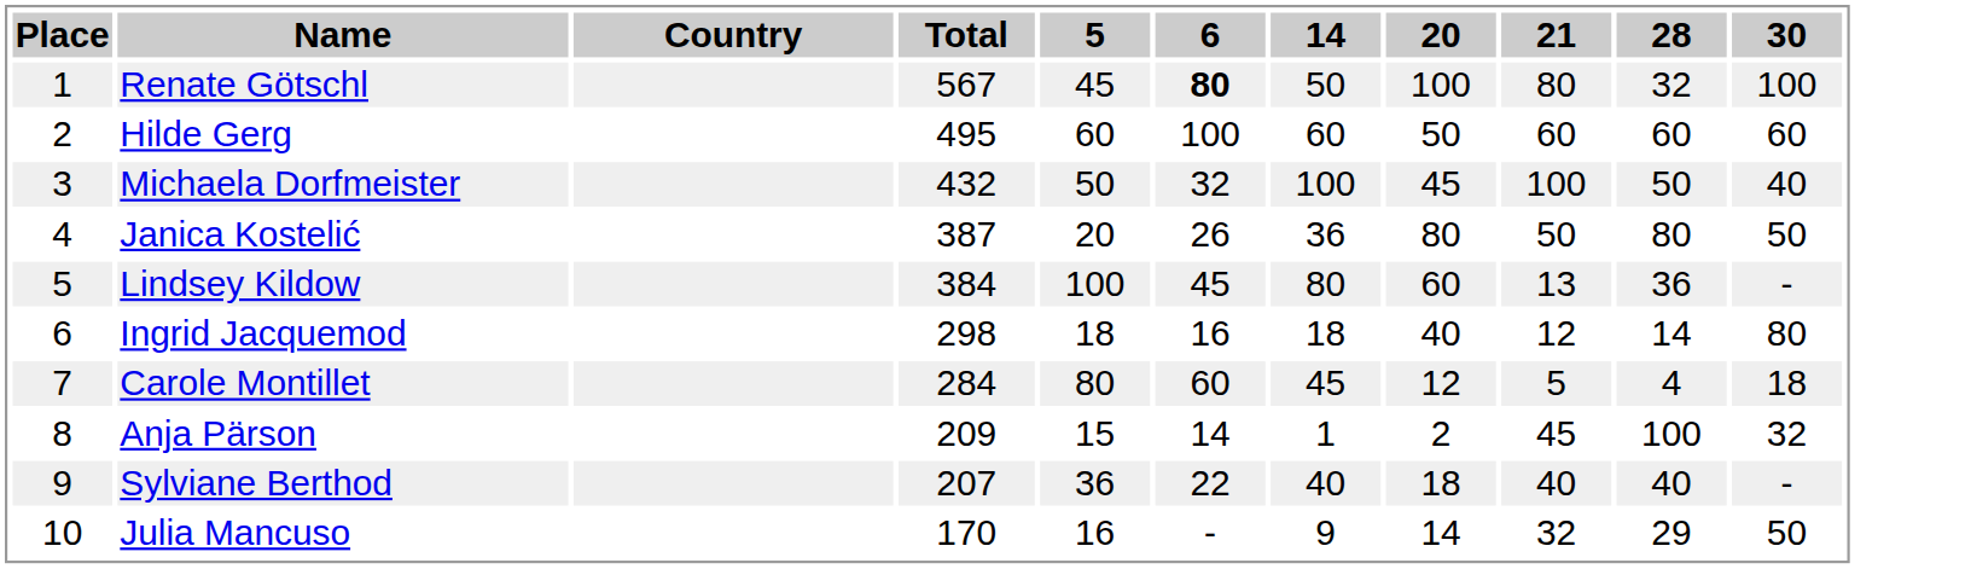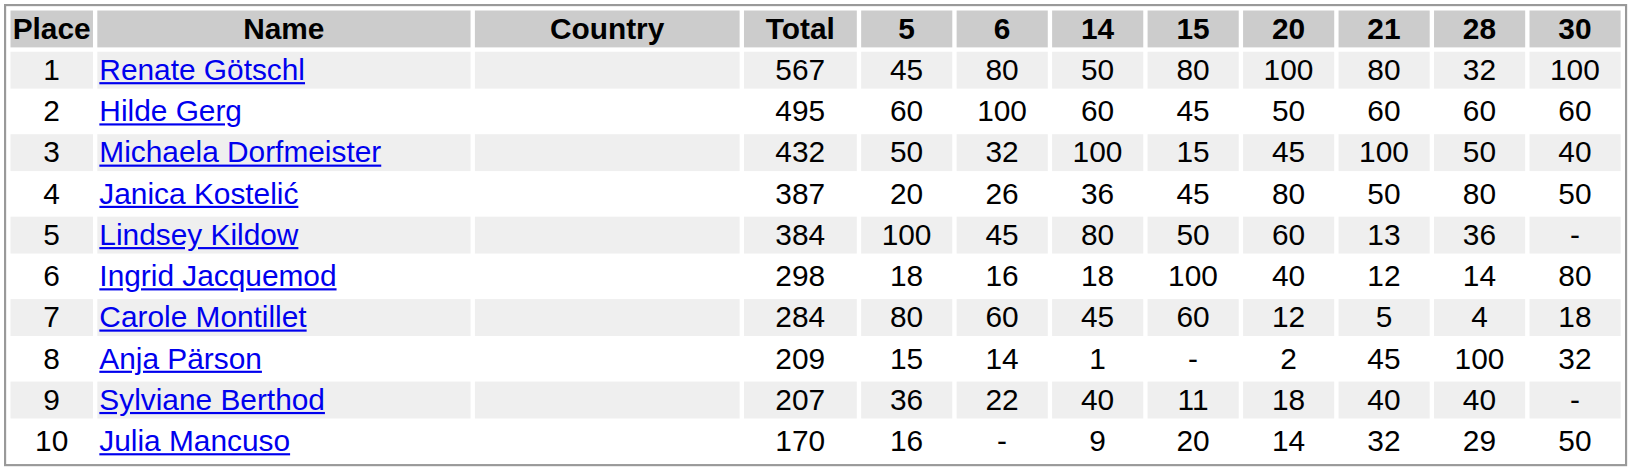 <table border="0" style="border: 1px solid #999; background-color:#FFFFFF; text-align:center; font-size:86%; line-height:15px;">
 <tr align="center" bgcolor="#CCCCCC">
 <th width=35>Place</th>
 <th width=170>Name</th>
 <th width=120>Country</th>
 <th width=50>Total</th>
 <th width=40>5</th>
 <th width=40>6</th>
 <th width=40>14</th>
+<th width=40>15</th>
 <th width=40>20</th>
 <th width=40>21</th>
 <th width=40>28</th>
 <th width=40>30</th>
 </tr>
 <tr bgcolor="#EFEFEF">
 <td>1</td>
 <td align="left"><a href='#'>Renate Götschl</a></td>
 <td align="left"></td>
 <td>567</td>
 <td>45</td>
-<td><strong>80</strong></td>
+<td>80</td>
 <td>50</td>
+<td>80</td>
 <td>100</td>
 <td>80</td>
 <td>32</td>
 <td>100</td>
 </tr>
 <tr>
 <td>2</td>
 <td align="left"><a href='#'>Hilde Gerg</a></td>
 <td align="left"></td>
 <td>495</td>
 <td>60</td>
 <td>100</td>
 <td>60</td>
+<td>45</td>
 <td>50</td>
 <td>60</td>
 <td>60</td>
 <td>60</td>
 </tr>
 <tr bgcolor="#EFEFEF">
 <td>3</td>
 <td align="left"><a href='#'>Michaela Dorfmeister</a></td>
 <td align="left"></td>
 <td>432</td>
 <td>50</td>
 <td>32</td>
 <td>100</td>
+<td>15</td>
 <td>45</td>
 <td>100</td>
 <td>50</td>
 <td>40</td>
 </tr>
 <tr>
 <td>4</td>
 <td align="left"><a href='#'>Janica Kostelić</a></td>
 <td align="left"></td>
 <td>387</td>
 <td>20</td>
 <td>26</td>
 <td>36</td>
+<td>45</td>
 <td>80</td>
 <td>50</td>
 <td>80</td>
 <td>50</td>
 </tr>
 <tr bgcolor="#EFEFEF">
 <td>5</td>
 <td align="left"><a href='#'>Lindsey Kildow</a></td>
 <td align="left"></td>
 <td>384</td>
 <td>100</td>
 <td>45</td>
 <td>80</td>
+<td>50</td>
 <td>60</td>
 <td>13</td>
 <td>36</td>
 <td>-</td>
 </tr>
 <tr>
 <td>6</td>
 <td align="left"><a href='#'>Ingrid Jacquemod</a></td>
 <td align="left"></td>
 <td>298</td>
 <td>18</td>
 <td>16</td>
 <td>18</td>
+<td>100</td>
 <td>40</td>
 <td>12</td>
 <td>14</td>
 <td>80</td>
 </tr>
 <tr bgcolor="#EFEFEF">
 <td>7</td>
 <td align="left"><a href='#'>Carole Montillet</a></td>
 <td align="left"></td>
 <td>284</td>
 <td>80</td>
 <td>60</td>
 <td>45</td>
+<td>60</td>
 <td>12</td>
 <td>5</td>
 <td>4</td>
 <td>18</td>
 </tr>
 <tr>
 <td>8</td>
 <td align="left"><a href='#'>Anja Pärson</a></td>
 <td align="left"></td>
 <td>209</td>
 <td>15</td>
 <td>14</td>
 <td>1</td>
+<td>-</td>
 <td>2</td>
 <td>45</td>
 <td>100</td>
 <td>32</td>
 </tr>
 <tr bgcolor="#EFEFEF">
 <td>9</td>
 <td align="left"><a href='#'>Sylviane Berthod</a></td>
 <td align="left"></td>
 <td>207</td>
 <td>36</td>
 <td>22</td>
 <td>40</td>
+<td>11</td>
 <td>18</td>
 <td>40</td>
 <td>40</td>
 <td>-</td>
 </tr>
 <tr>
 <td>10</td>
 <td align="left"><a href='#'>Julia Mancuso</a></td>
 <td align="left"></td>
 <td>170</td>
 <td>16</td>
 <td>-</td>
 <td>9</td>
+<td>20</td>
 <td>14</td>
 <td>32</td>
 <td>29</td>
 <td>50</td>
 </tr>
 </table>
